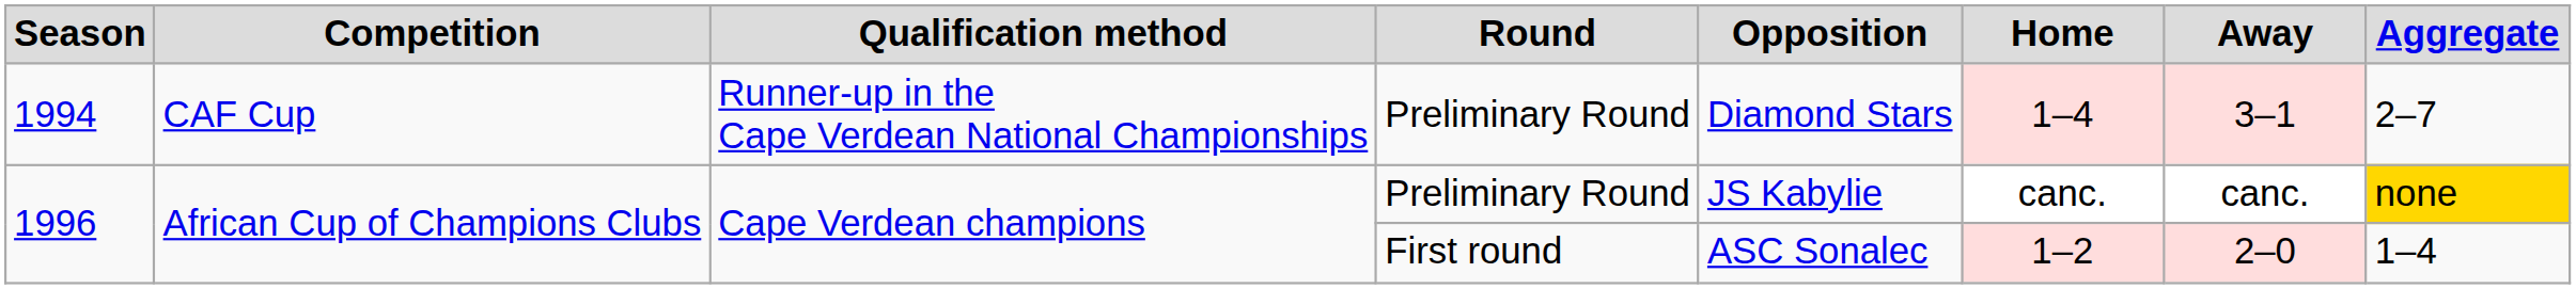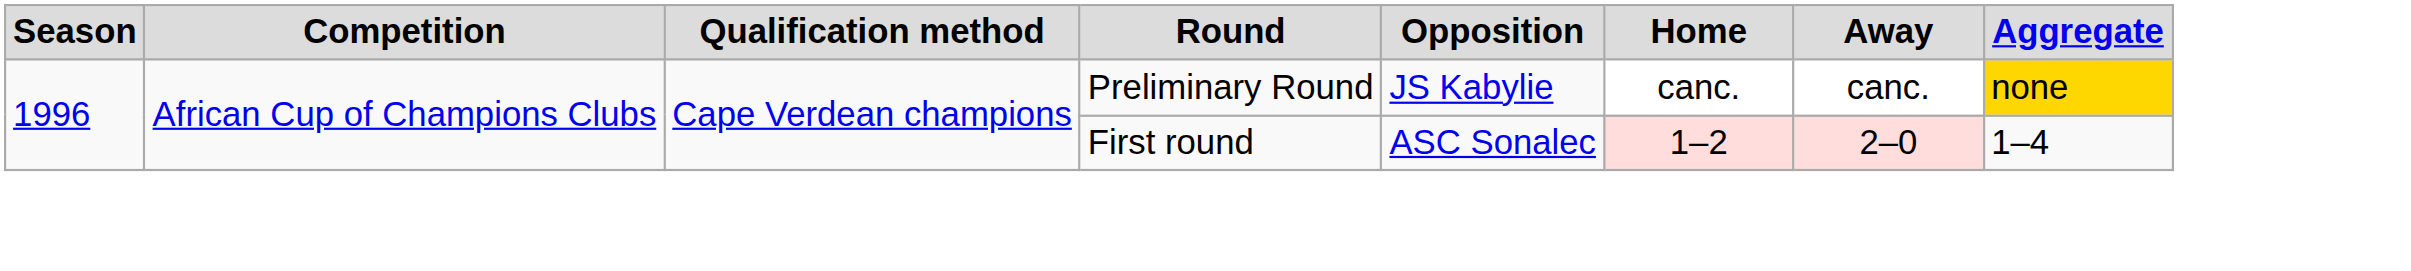 <table class="sortable plainrowheaders wikitable">
 <tr>
 <th style="background:#DCDCDC">Season</th>
 <th style="background:#DCDCDC">Competition</th>
 <th style="background:#DCDCDC">Qualification method</th>
 <th style="background:#DCDCDC">Round</th>
 <th style="background:#DCDCDC">Opposition</th>
 <th width="80" style="background:#DCDCDC">Home</th>
 <th width="80" style="background:#DCDCDC">Away</th>
 <th width="80" style="background:#DCDCDC"><a href='#'>Aggregate</a></th>
-</tr>
-<tr>
-<td><a href='#'>1994</a></td>
-<td><a href='#'>CAF Cup</a></td>
-<td><a href='#'>Runner-up in the<br>Cape Verdean National Championships</a></td>
-<td align=left>Preliminary Round</td>
-<td align=left> <a href='#'>Diamond Stars</a></td>
-<td style="background:#fdd; text-align:center">1–4</td>
-<td style="background:#fdd; text-align:center">3–1</td>
-<td>2–7</td>
 </tr>
 <tr>
 <td rowspan=2><a href='#'>1996</a></td>
 <td rowspan=2><a href='#'>African Cup of Champions Clubs</a></td>
 <td rowspan=2><a href='#'>Cape Verdean champions</a></td>
 <td align=left>Preliminary Round</td>
 <td align=left> <a href='#'>JS Kabylie</a></td>
 <td style="background:#ffffff; text-align:center">canc.</td>
 <td style="background:#ffffff; text-align:center">canc.</td>
 <td style="background: gold;">none</td>
 </tr>
 <tr>
 <td align=left>First round</td>
 <td align=left> <a href='#'>ASC Sonalec</a></td>
 <td style="background:#fdd; text-align:center">1–2</td>
 <td style="background:#fdd; text-align:center">2–0</td>
 <td>1–4</td>
 </tr>
 </table>
